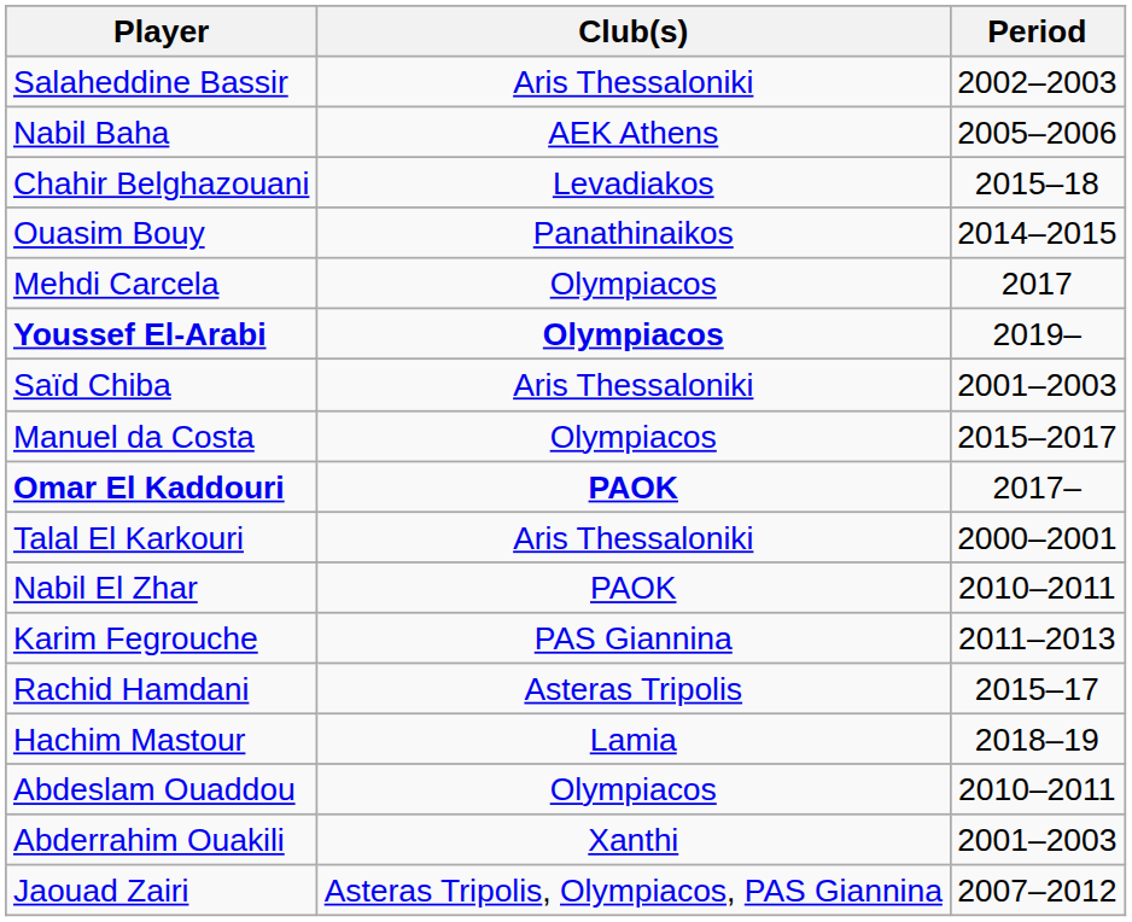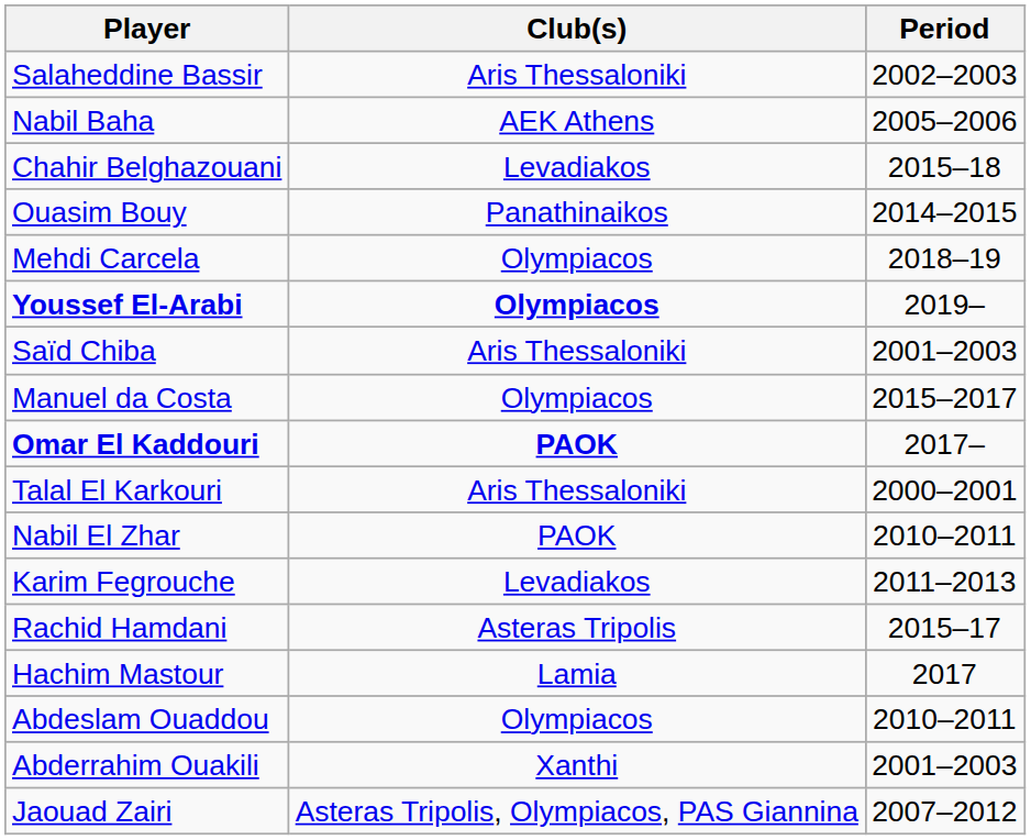 <table class="wikitable collapsible collapsed" style="text-align:center;font-size:95%">
 <tr>
 <th scope="col">Player</th>
 <th scope="col" class="unsortable">Club(s)</th>
 <th scope="col">Period</th>
 </tr>
 <tr>
 <td align="left"><a href='#'>Salaheddine Bassir</a></td>
 <td><a href='#'>Aris Thessaloniki</a></td>
 <td>2002–2003</td>
 </tr>
 <tr>
 <td align="left"><a href='#'>Nabil Baha</a></td>
 <td><a href='#'>AEK Athens</a></td>
 <td>2005–2006</td>
 </tr>
 <tr>
 <td align="left"><a href='#'>Chahir Belghazouani</a></td>
 <td><a href='#'>Levadiakos</a></td>
 <td>2015–18</td>
 </tr>
 <tr>
 <td align="left"><a href='#'>Ouasim Bouy</a></td>
 <td><a href='#'>Panathinaikos</a></td>
 <td>2014–2015</td>
 </tr>
 <tr>
 <td align="left"><a href='#'>Mehdi Carcela</a></td>
 <td><a href='#'>Olympiacos</a></td>
-<td>2017</td>
+<td>2018–19</td>
 </tr>
 <tr>
 <td align="left"><strong><a href='#'>Youssef El-Arabi</a></strong></td>
 <td><strong><a href='#'>Olympiacos</a></strong></td>
 <td>2019–</td>
 </tr>
 <tr>
 <td align="left"><a href='#'>Saïd Chiba</a></td>
 <td><a href='#'>Aris Thessaloniki</a></td>
 <td>2001–2003</td>
 </tr>
 <tr>
 <td align="left"><a href='#'>Manuel da Costa</a></td>
 <td><a href='#'>Olympiacos</a></td>
 <td>2015–2017</td>
 </tr>
 <tr>
 <td align="left"><strong><a href='#'>Omar El Kaddouri</a></strong></td>
 <td><strong><a href='#'>PAOK</a></strong></td>
 <td>2017–</td>
 </tr>
 <tr>
 <td align="left"><a href='#'>Talal El Karkouri</a></td>
 <td><a href='#'>Aris Thessaloniki</a></td>
 <td>2000–2001</td>
 </tr>
 <tr>
 <td align="left"><a href='#'>Nabil El Zhar</a></td>
 <td><a href='#'>PAOK</a></td>
 <td>2010–2011</td>
 </tr>
 <tr>
 <td align="left"><a href='#'>Karim Fegrouche</a></td>
-<td><a href='#'>PAS Giannina</a></td>
+<td><a href='#'>Levadiakos</a></td>
 <td>2011–2013</td>
 </tr>
 <tr>
 <td align="left"><a href='#'>Rachid Hamdani</a></td>
 <td><a href='#'>Asteras Tripolis</a></td>
 <td>2015–17</td>
 </tr>
 <tr>
 <td align="left"><a href='#'>Hachim Mastour</a></td>
 <td><a href='#'>Lamia</a></td>
-<td>2018–19</td>
+<td>2017</td>
 </tr>
 <tr>
 <td align="left"><a href='#'>Abdeslam Ouaddou</a></td>
 <td><a href='#'>Olympiacos</a></td>
 <td>2010–2011</td>
 </tr>
 <tr>
 <td align="left"><a href='#'>Abderrahim Ouakili</a></td>
 <td><a href='#'>Xanthi</a></td>
 <td>2001–2003</td>
 </tr>
 <tr>
 <td align="left"><a href='#'>Jaouad Zairi</a></td>
 <td><a href='#'>Asteras Tripolis</a>, <a href='#'>Olympiacos</a>, <a href='#'>PAS Giannina</a></td>
 <td>2007–2012</td>
 </tr>
 </table>
